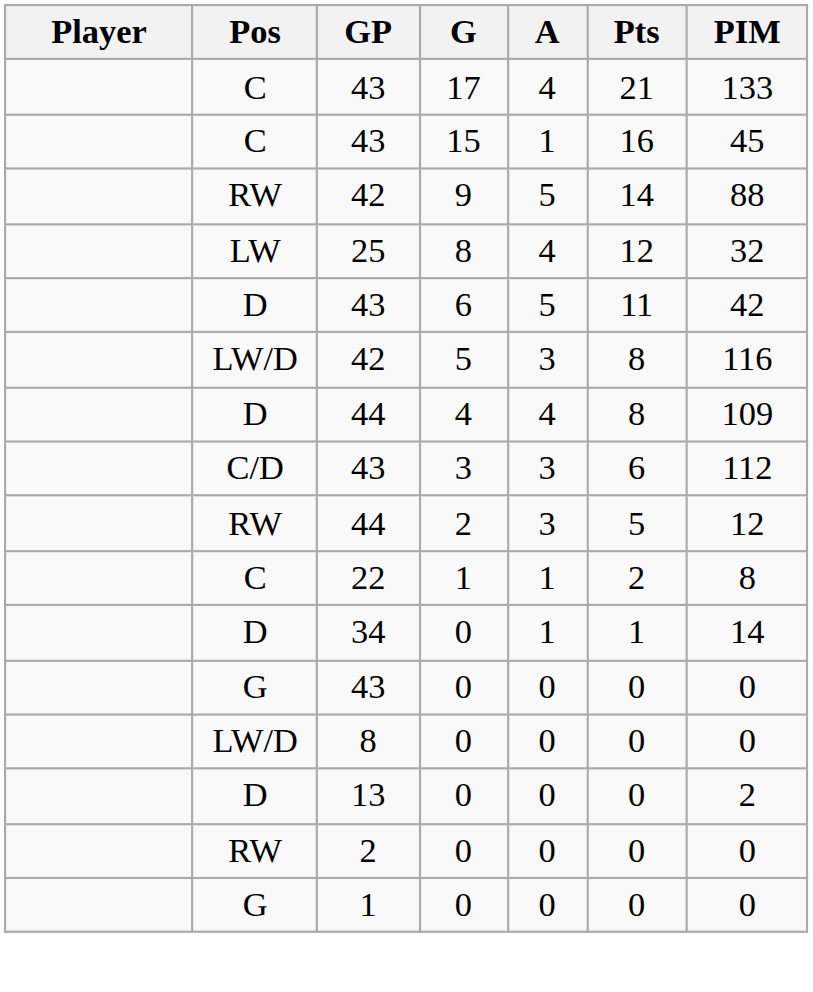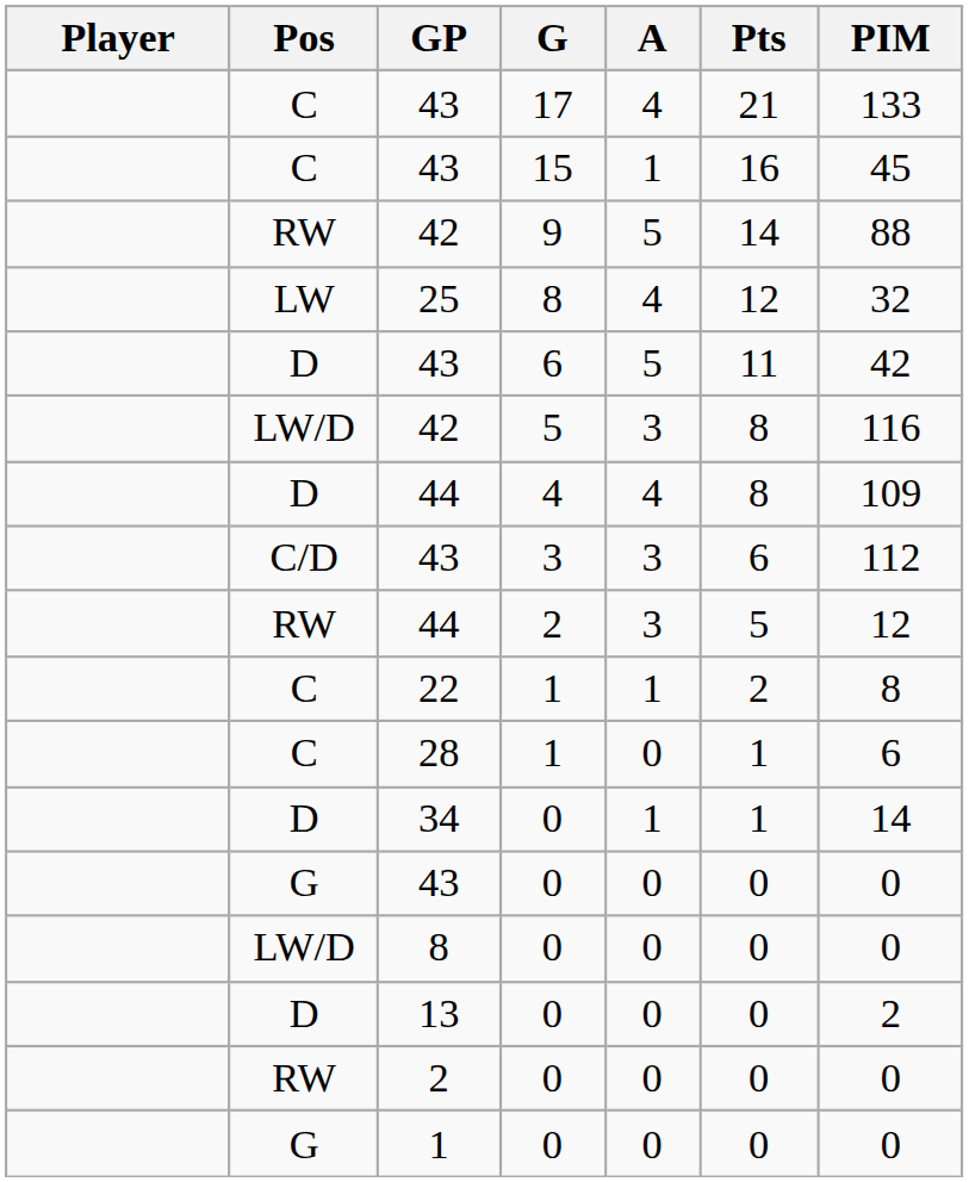 <table class="wikitable sortable" width="60%">
 <tr ALIGN="center">
 <th bgcolor="#DDDDFF" width="10%">Player</th>
 <th bgcolor="#DDDDFF" width="3%" title="Position">Pos</th>
 <th bgcolor="#DDDDFF" width="5%" title="Games played">GP</th>
 <th bgcolor="#DDDDFF" width="5%" title="Goals">G</th>
 <th bgcolor="#DDDDFF" width="5%" title="Assists">A</th>
 <th bgcolor="#DDDDFF" width="5%" title="Points">Pts</th>
 <th bgcolor="#DDDDFF" width="5%" title="Penalties in Minutes">PIM</th>
 </tr>
 <tr align="center">
 <td align="right"></td>
 <td>C</td>
 <td>43</td>
 <td>17</td>
 <td>4</td>
 <td>21</td>
 <td>133</td>
 </tr>
 <tr align="center">
 <td align="right"></td>
 <td>C</td>
 <td>43</td>
 <td>15</td>
 <td>1</td>
 <td>16</td>
 <td>45</td>
 </tr>
 <tr align="center">
 <td align="right"></td>
 <td>RW</td>
 <td>42</td>
 <td>9</td>
 <td>5</td>
 <td>14</td>
 <td>88</td>
 </tr>
 <tr align="center">
 <td align="right"></td>
 <td>LW</td>
 <td>25</td>
 <td>8</td>
 <td>4</td>
 <td>12</td>
 <td>32</td>
 </tr>
 <tr align="center">
 <td align="right"></td>
 <td>D</td>
 <td>43</td>
 <td>6</td>
 <td>5</td>
 <td>11</td>
 <td>42</td>
 </tr>
 <tr align="center">
 <td align="right"></td>
 <td>LW/D</td>
 <td>42</td>
 <td>5</td>
 <td>3</td>
 <td>8</td>
 <td>116</td>
 </tr>
 <tr align="center">
 <td align="right"></td>
 <td>D</td>
 <td>44</td>
 <td>4</td>
 <td>4</td>
 <td>8</td>
 <td>109</td>
 </tr>
 <tr align="center">
 <td align="right"></td>
 <td>C/D</td>
 <td>43</td>
 <td>3</td>
 <td>3</td>
 <td>6</td>
 <td>112</td>
 </tr>
 <tr align="center">
 <td align="right"></td>
 <td>RW</td>
 <td>44</td>
 <td>2</td>
 <td>3</td>
 <td>5</td>
 <td>12</td>
 </tr>
 <tr align="center">
 <td align="right"></td>
 <td>C</td>
 <td>22</td>
 <td>1</td>
 <td>1</td>
 <td>2</td>
 <td>8</td>
 </tr>
 <tr align="center">
 <td align="right"></td>
+<td>C</td>
+<td>28</td>
+<td>1</td>
+<td>0</td>
+<td>1</td>
+<td>6</td>
+</tr>
+<tr align="center">
+<td align="right"></td>
 <td>D</td>
 <td>34</td>
 <td>0</td>
 <td>1</td>
 <td>1</td>
 <td>14</td>
 </tr>
 <tr align="center">
 <td align="right"></td>
 <td>G</td>
 <td>43</td>
 <td>0</td>
 <td>0</td>
 <td>0</td>
 <td>0</td>
 </tr>
 <tr align="center">
 <td align="right"></td>
 <td>LW/D</td>
 <td>8</td>
 <td>0</td>
 <td>0</td>
 <td>0</td>
 <td>0</td>
 </tr>
 <tr align="center">
 <td align="right"></td>
 <td>D</td>
 <td>13</td>
 <td>0</td>
 <td>0</td>
 <td>0</td>
 <td>2</td>
 </tr>
 <tr align="center">
 <td align="right"></td>
 <td>RW</td>
 <td>2</td>
 <td>0</td>
 <td>0</td>
 <td>0</td>
 <td>0</td>
 </tr>
 <tr align="center">
 <td align="right"></td>
 <td>G</td>
 <td>1</td>
 <td>0</td>
 <td>0</td>
 <td>0</td>
 <td>0</td>
 </tr>
 </table>
